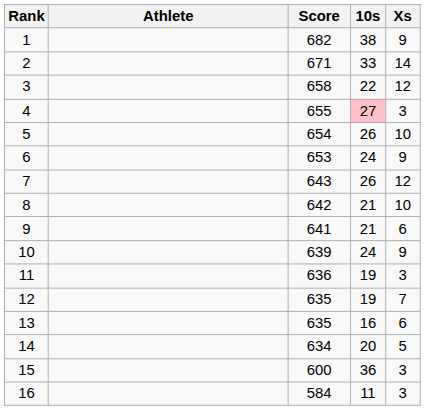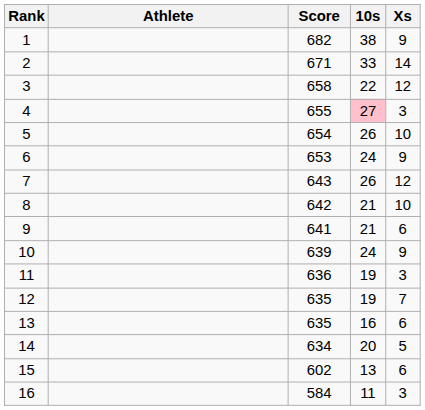 <table class=wikitable style="text-align:center">
 <tr>
 <th width=40>Rank</th>
 <th width=250>Athlete</th>
 <th width=60>Score</th>
 <th width=30>10s</th>
 <th width=30>Xs</th>
 </tr>
 <tr>
 <td>1</td>
 <td></td>
 <td>682</td>
 <td>38</td>
 <td>9</td>
 </tr>
 <tr>
 <td>2</td>
 <td></td>
 <td>671</td>
 <td>33</td>
 <td>14</td>
 </tr>
 <tr>
 <td>3</td>
 <td></td>
 <td>658</td>
 <td>22</td>
 <td>12</td>
 </tr>
 <tr>
 <td>4</td>
 <td></td>
 <td>655</td>
 <td style="background: pink;">27</td>
 <td>3</td>
 </tr>
 <tr>
 <td>5</td>
 <td></td>
 <td>654</td>
 <td>26</td>
 <td>10</td>
 </tr>
 <tr>
 <td>6</td>
 <td></td>
 <td>653</td>
 <td>24</td>
 <td>9</td>
 </tr>
 <tr>
 <td>7</td>
 <td></td>
 <td>643</td>
 <td>26</td>
 <td>12</td>
 </tr>
 <tr>
 <td>8</td>
 <td></td>
 <td>642</td>
 <td>21</td>
 <td>10</td>
 </tr>
 <tr>
 <td>9</td>
 <td></td>
 <td>641</td>
 <td>21</td>
 <td>6</td>
 </tr>
 <tr>
 <td>10</td>
 <td></td>
 <td>639</td>
 <td>24</td>
 <td>9</td>
 </tr>
 <tr>
 <td>11</td>
 <td></td>
 <td>636</td>
 <td>19</td>
 <td>3</td>
 </tr>
 <tr>
 <td>12</td>
 <td></td>
 <td>635</td>
 <td>19</td>
 <td>7</td>
 </tr>
 <tr>
 <td>13</td>
 <td></td>
 <td>635</td>
 <td>16</td>
 <td>6</td>
 </tr>
 <tr>
 <td>14</td>
 <td></td>
 <td>634</td>
 <td>20</td>
 <td>5</td>
 </tr>
 <tr>
 <td>15</td>
 <td></td>
-<td>600</td>
-<td>36</td>
-<td>3</td>
+<td>602</td>
+<td>13</td>
+<td>6</td>
 </tr>
 <tr>
 <td>16</td>
 <td></td>
 <td>584</td>
 <td>11</td>
 <td>3</td>
 </tr>
 </table>
